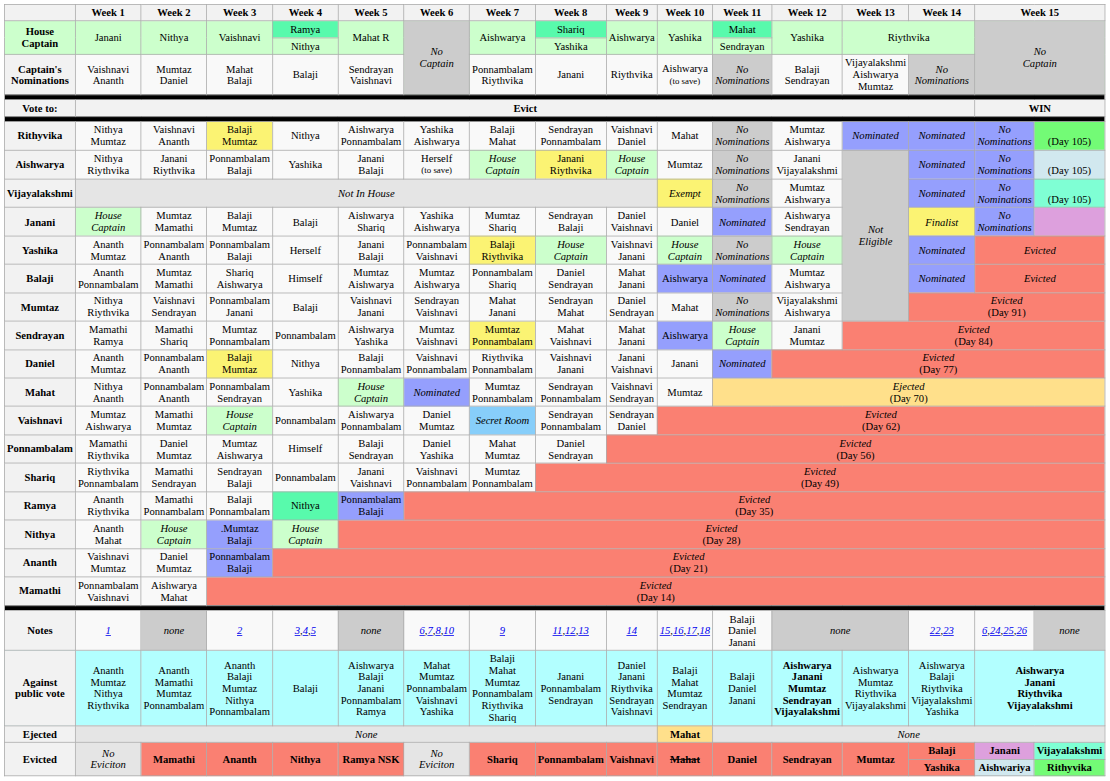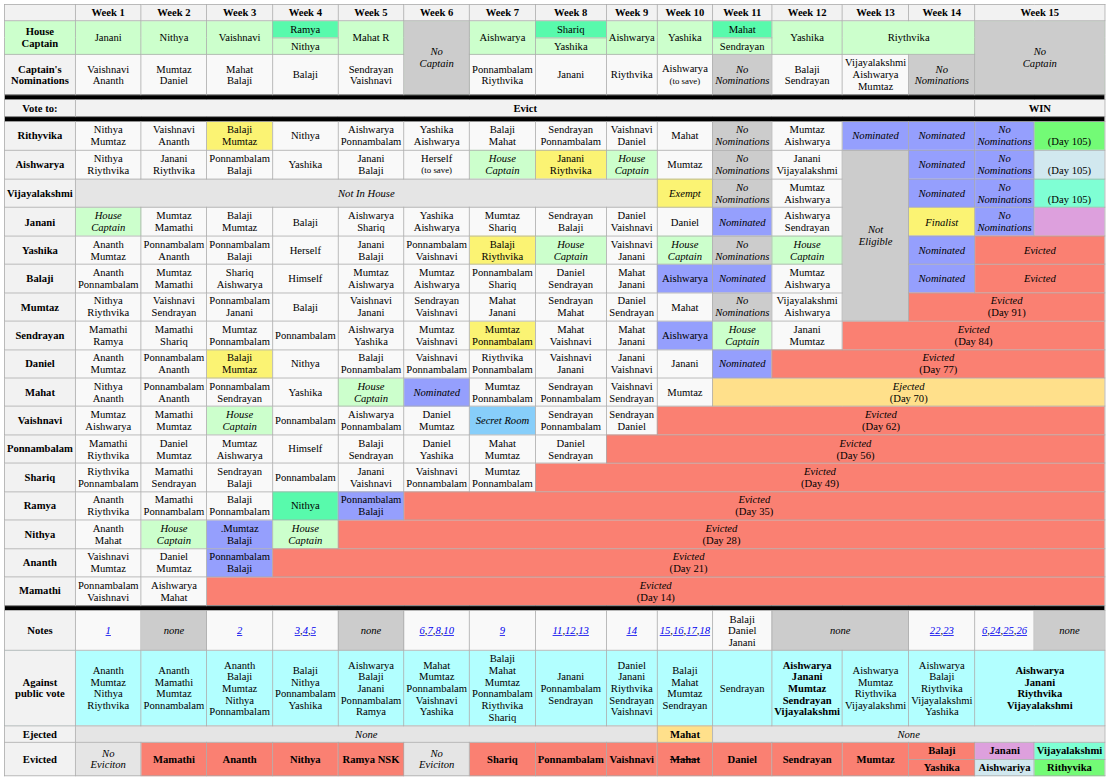 <table class="wikitable" style="text-align:center; width:100%; font-size:85%; line-height:15px;">
 <tr>
 <th style="width: 5%;"></th>
 <th style="width: 5%;">Week 1</th>
 <th style="width: 5%;">Week 2</th>
 <th style="width: 5%;">Week 3</th>
 <th style="width: 10%;">Week 4</th>
 <th style="width: 5%;">Week 5</th>
 <th style="width: 5%;">Week 6</th>
 <th style="width: 5%;">Week 7</th>
 <th style="width: 10%;">Week 8</th>
 <th style="width: 5%;">Week 9</th>
 <th style="width: 5%;">Week 10</th>
 <th style="width: 10%;">Week 11</th>
 <th style="width: 5%;">Week 12</th>
 <th style="width: 5%;">Week 13</th>
 <th style="width: 5%;">Week 14</th>
 <th colspan="3" style="width: 15%;">Week 15</th>
 </tr>
 <tr style="background:#cfc;">
 <th rowspan="2" style="background:#cfc;">House<br>Captain</th>
 <td rowspan="2">Janani</td>
 <td rowspan="2">Nithya</td>
 <td rowspan="2">Vaishnavi</td>
 <td style="background:#58FAAC;">Ramya</td>
 <td rowspan="2">Mahat R</td>
 <td rowspan="3" style="background:#ccc;"><em>No<br>Captain</em></td>
 <td rowspan="2">Aishwarya</td>
 <td style="background:#58FAAC;">Shariq</td>
 <td rowspan="2">Aishwarya</td>
 <td rowspan="2">Yashika</td>
 <td style="background:#58FAAC;">Mahat</td>
 <td rowspan="2">Yashika</td>
 <td colspan="2" rowspan="2">Riythvika</td>
 <td colspan="3" rowspan="3" style="background:#ccc;"><em>No<br>Captain</em></td>
 </tr>
 <tr style="background:#cfc;">
 <td>Nithya</td>
 <td>Yashika</td>
 <td>Sendrayan</td>
 </tr>
 <tr>
 <th>Captain's<br>Nominations</th>
 <td>Vaishnavi<br>Ananth</td>
 <td>Mumtaz<br>Daniel</td>
 <td>Mahat<br>Balaji</td>
 <td>Balaji</td>
 <td>Sendrayan<br>Vaishnavi</td>
 <td>Ponnambalam<br>Riythvika</td>
 <td>Janani</td>
 <td>Riythvika</td>
 <td>Aishwarya<br><small>(to save)</small></td>
 <td style="background:#ccc;"><em>No<br>Nominations</em></td>
 <td>Balaji<br>Sendrayan</td>
 <td>Vijayalakshmi<br>Aishwarya<br>Mumtaz</td>
 <td style="background:#ccc;"><em>No<br>Nominations</em></td>
 </tr>
 <tr>
 <th colspan="18" style="background:#000;"></th>
 </tr>
 <tr>
 <th>Vote to:</th>
 <th colspan="14">Evict</th>
 <th colspan="3">WIN</th>
 </tr>
 <tr>
 <th colspan="18" style="background:#000;"></th>
 </tr>
 <tr>
 <th>Rithyvika</th>
 <td>Nithya<br>Mumtaz</td>
 <td>Vaishnavi<br>Ananth</td>
 <td style="background:#FBF373">Balaji<br>Mumtaz</td>
 <td>Nithya</td>
 <td>Aishwarya<br>Ponnambalam</td>
 <td>Yashika<br>Aishwarya</td>
 <td>Balaji<br>Mahat</td>
 <td>Sendrayan<br>Ponnambalam</td>
 <td>Vaishnavi<br>Daniel</td>
 <td>Mahat</td>
 <td style="background:#ccc;"><em>No<br>Nominations</em></td>
 <td>Mumtaz<br>Aishwarya</td>
 <td style="background:#959ffd;"><em>Nominated</em></td>
 <td style="background:#959ffd;"><em>Nominated</em></td>
 <td style="background:#959FFD;"><em>No<br>Nominations</em></td>
 <td colspan="2" style="background:#73FB76;"><br>(Day 105)</td>
 </tr>
 <tr>
 <th>Aishwarya</th>
 <td>Nithya<br>Riythvika</td>
 <td>Janani<br>Riythvika</td>
 <td>Ponnambalam<br>Balaji</td>
 <td>Yashika</td>
 <td>Janani<br>Balaji</td>
 <td>Herself<br><small>(to save)</small></td>
 <td style="background:#cfc;"><em>House<br>Captain</em></td>
 <td style="background:#FBF373">Janani<br>Riythvika</td>
 <td style="background:#cfc;"><em>House<br>Captain</em></td>
 <td>Mumtaz</td>
 <td style="background:#ccc;"><em>No<br>Nominations</em></td>
 <td>Janani<br>Vijayalakshmi</td>
 <td rowspan="6" style="background:#ccc;"><em>Not<br>Eligible</em></td>
 <td style="background:#959ffd;"><em>Nominated</em></td>
 <td style="background:#959FFD;"><em>No<br>Nominations</em></td>
 <td colspan="2" style="background:#D1E8EF; text-align:center;"><br>(Day 105)</td>
 </tr>
 <tr>
 <th>Vijayalakshmi</th>
 <td colspan="9" style="background:#E5E5E5;"><em>Not In House</em></td>
 <td style="background:#FBF373;"><em>Exempt</em></td>
 <td style="background:#ccc;"><em>No<br>Nominations</em></td>
 <td>Mumtaz<br>Aishwarya</td>
 <td style="background:#959ffd;"><em>Nominated</em></td>
 <td style="background:#959FFD;"><em>No<br>Nominations</em></td>
 <td colspan="2" style="background:#7FFFD4;"><br>(Day 105)</td>
 </tr>
 <tr>
 <th>Janani</th>
 <td style="background:#cfc;"><em>House<br>Captain</em></td>
 <td>Mumtaz<br>Mamathi</td>
 <td>Balaji<br>Mumtaz</td>
 <td>Balaji</td>
 <td>Aishwarya<br>Shariq</td>
 <td>Yashika<br>Aishwarya</td>
 <td>Mumtaz<br>Shariq</td>
 <td>Sendrayan<br>Balaji</td>
 <td>Daniel<br>Vaishnavi</td>
 <td>Daniel</td>
 <td style="background:#959ffd;"><em>Nominated</em></td>
 <td>Aishwarya<br>Sendrayan</td>
 <td style="background:#FBF373"><em>Finalist</em></td>
 <td style="background:#959FFD;"><em>No<br>Nominations</em></td>
 <td colspan="2" style="background:#DDA0DD; text-align:center;"><br></td>
 </tr>
 <tr>
 <th>Yashika</th>
 <td>Ananth<br>Mumtaz</td>
 <td>Ponnambalam<br>Ananth</td>
 <td>Ponnambalam<br>Balaji</td>
 <td>Herself</td>
 <td>Janani<br>Balaji</td>
 <td>Ponnambalam<br>Vaishnavi</td>
 <td style="background:#FBF373">Balaji<br>Riythvika</td>
 <td style="background:#cfc;"><em>House<br>Captain</em></td>
 <td>Vaishnavi<br>Janani</td>
 <td style="background:#cfc;"><em>House<br>Captain</em></td>
 <td style="background:#ccc;"><em>No<br>Nominations</em></td>
 <td style="background:#cfc;"><em>House<br>Captain</em></td>
 <td style="background:#959FFD;"><em>Nominated</em></td>
 <td colspan="2" style="background:salmon"><em>Evicted</em><br></td>
 </tr>
 <tr>
 <th>Balaji</th>
 <td>Ananth<br>Ponnambalam</td>
 <td>Mumtaz<br>Mamathi</td>
 <td>Shariq<br>Aishwarya</td>
 <td>Himself</td>
 <td>Mumtaz<br>Aishwarya</td>
 <td>Mumtaz<br>Aishwarya</td>
 <td>Ponnambalam<br>Shariq</td>
 <td>Daniel<br>Sendrayan</td>
 <td>Mahat<br>Janani</td>
 <td style="background:#959ffd;">Aishwarya</td>
 <td style="background:#959ffd;"><em>Nominated</em></td>
 <td>Mumtaz<br>Aishwarya</td>
 <td style="background:#959ffd;"><em>Nominated</em></td>
 <td colspan="2" style="background:salmon"><em>Evicted</em><br></td>
 </tr>
 <tr>
 <th>Mumtaz</th>
 <td>Nithya<br>Riythvika</td>
 <td>Vaishnavi<br>Sendrayan</td>
 <td>Ponnambalam<br>Janani</td>
 <td>Balaji</td>
 <td>Vaishnavi<br>Janani</td>
 <td>Sendrayan<br>Vaishnavi</td>
 <td>Mahat<br>Janani</td>
 <td>Sendrayan<br>Mahat</td>
 <td>Daniel<br>Sendrayan</td>
 <td>Mahat</td>
 <td style="background:#ccc;"><em>No<br>Nominations</em></td>
 <td>Vijayalakshmi<br>Aishwarya</td>
 <td colspan="3" style="background:salmon"><em>Evicted</em><br>(Day 91)</td>
 </tr>
 <tr>
 <th>Sendrayan</th>
 <td>Mamathi<br>Ramya</td>
 <td>Mamathi<br>Shariq</td>
 <td>Mumtaz<br>Ponnambalam</td>
 <td>Ponnambalam</td>
 <td>Aishwarya<br>Yashika</td>
 <td>Mumtaz<br>Vaishnavi</td>
 <td style="background:#FBF373">Mumtaz<br>Ponnambalam</td>
 <td>Mahat<br>Vaishnavi</td>
 <td>Mahat<br>Janani</td>
 <td style="background:#959ffd;">Aishwarya</td>
 <td style="background:#cfc;"><em>House<br>Captain</em></td>
 <td>Janani<br>Mumtaz</td>
 <td colspan="5" style="background:salmon"><em>Evicted</em><br>(Day 84)</td>
 </tr>
 <tr>
 <th>Daniel</th>
 <td>Ananth<br>Mumtaz</td>
 <td>Ponnambalam<br>Ananth</td>
 <td style="background:#FBF373">Balaji<br>Mumtaz</td>
 <td>Nithya</td>
 <td>Balaji<br>Ponnambalam</td>
 <td>Vaishnavi<br>Ponnambalam</td>
 <td>Riythvika<br>Ponnambalam</td>
 <td>Vaishnavi<br>Janani</td>
 <td>Janani<br>Vaishnavi</td>
 <td>Janani</td>
 <td style="background:#959ffd;"><em>Nominated</em></td>
 <td colspan="6" style="background:salmon"><em>Evicted</em><br>(Day 77)</td>
 </tr>
 <tr>
 <th>Mahat</th>
 <td>Nithya<br>Ananth</td>
 <td>Ponnambalam<br>Ananth</td>
 <td>Ponnambalam<br>Sendrayan</td>
 <td>Yashika</td>
 <td style="background:#cfc;"><em>House<br>Captain</em></td>
 <td style="background:#959ffd;"><em>Nominated</em></td>
 <td>Mumtaz<br>Ponnambalam</td>
 <td>Sendrayan<br>Ponnambalam</td>
 <td>Vaishnavi<br>Sendrayan</td>
 <td>Mumtaz</td>
 <td colspan="7" style="background:#FFE08B"><em>Ejected</em><br>(Day 70)</td>
 </tr>
 <tr>
 <th>Vaishnavi</th>
 <td>Mumtaz<br>Aishwarya</td>
 <td>Mamathi<br>Mumtaz</td>
 <td style="background:#cfc;"><em>House<br>Captain</em></td>
 <td>Ponnambalam</td>
 <td>Aishwarya<br>Ponnambalam</td>
 <td>Daniel<br>Mumtaz</td>
 <td style="background:#87CEFA;"><em>Secret Room</em></td>
 <td>Sendrayan<br>Ponnambalam</td>
 <td>Sendrayan<br>Daniel</td>
 <td colspan="8" style="background:salmon"><em>Evicted</em><br>(Day 62)</td>
 </tr>
 <tr>
 <th>Ponnambalam</th>
 <td>Mamathi<br>Riythvika</td>
 <td>Daniel<br>Mumtaz</td>
 <td>Mumtaz<br>Aishwarya</td>
 <td>Himself</td>
 <td>Balaji<br>Sendrayan</td>
 <td>Daniel<br>Yashika</td>
 <td>Mahat<br>Mumtaz</td>
 <td>Daniel<br>Sendrayan</td>
 <td colspan="9" style="background:salmon"><em>Evicted</em><br>(Day 56)</td>
 </tr>
 <tr>
 <th>Shariq</th>
 <td>Riythvika<br>Ponnambalam</td>
 <td>Mamathi<br>Sendrayan</td>
 <td>Sendrayan<br>Balaji</td>
 <td>Ponnambalam</td>
 <td>Janani<br>Vaishnavi</td>
 <td>Vaishnavi<br>Ponnambalam</td>
 <td>Mumtaz<br>Ponnambalam</td>
 <td colspan="10" style="background:salmon"><em>Evicted</em><br>(Day 49)</td>
 </tr>
 <tr>
 <th>Ramya</th>
 <td>Ananth<br>Riythvika</td>
 <td>Mamathi<br>Ponnambalam</td>
 <td>Balaji<br>Ponnambalam</td>
 <td style="background:#58FAAC;">Nithya</td>
 <td style="background:#959ffd;">Ponnambalam<br>Balaji</td>
 <td colspan="12" style="background:salmon"><em>Evicted</em><br>(Day 35)</td>
 </tr>
 <tr>
 <th>Nithya</th>
 <td>Ananth<br>Mahat</td>
 <td style="background:#cfc;"><em>House<br>Captain</em></td>
 <td style="background:#959ffd;">.Mumtaz<br>Balaji</td>
 <td style="background:#cfc;"><em>House<br>Captain</em></td>
 <td colspan="13" style="background:salmon"><em>Evicted</em><br>(Day 28)</td>
 </tr>
 <tr>
 <th>Ananth</th>
 <td>Vaishnavi<br>Mumtaz</td>
 <td>Daniel<br>Mumtaz</td>
 <td style="background:#959ffd;">Ponnambalam<br>Balaji</td>
 <td colspan="14" style="background:salmon"><em>Evicted</em><br>(Day 21)</td>
 </tr>
 <tr>
 <th>Mamathi</th>
 <td>Ponnambalam<br>Vaishnavi</td>
 <td>Aishwarya<br>Mahat</td>
 <td colspan="15" style="background:salmon"><em>Evicted</em><br>(Day 14)</td>
 </tr>
 <tr>
 <th colspan="18" style="background:#000;"></th>
 </tr>
 <tr>
 <th>Notes</th>
 <td><em><a href='#'>1</a></em></td>
 <td bgcolor=#ccc><em>none</em></td>
 <td><em><a href='#'>2</a></em></td>
 <td><em><a href='#'>3</a></em>,<em><a href='#'>4</a></em>,<em><a href='#'>5</a></em></td>
 <td bgcolor=#ccc><em>none</em></td>
 <td><em><a href='#'>6</a></em>,<em><a href='#'>7</a></em>,<em><a href='#'>8</a></em>,<em><a href='#'>10</a></em></td>
 <td><em><a href='#'>9</a></em></td>
 <td><em><a href='#'>11</a></em>,<em><a href='#'>12</a></em>,<em><a href='#'>13</a></em></td>
 <td><em><a href='#'>14</a></em></td>
 <td><em><a href='#'>15</a></em>,<em><a href='#'>16</a></em>,<em><a href='#'>17</a></em>,<em><a href='#'>18</a></em></td>
 <td>Balaji<br>Daniel<br>Janani</td>
 <td colspan=2 bgcolor=#ccc><em>none</em></td>
 <td><em><a href='#'>22</a></em>,<em><a href='#'>23</a></em></td>
 <td><em><a href='#'>6</a></em>,<em><a href='#'>24</a></em>,<em><a href='#'>25</a></em>,<em><a href='#'>26</a></em></td>
 <td colspan=2 bgcolor=#ccc><em>none</em></td>
 </tr>
 <tr style="background:#B2FFFF">
 <th>Against<br>public vote</th>
 <td>Ananth<br>Mumtaz<br>Nithya<br>Riythvika</td>
 <td>Ananth<br>Mamathi<br>Mumtaz<br>Ponnambalam</td>
 <td>Ananth<br>Balaji<br>Mumtaz<br>Nithya<br>Ponnambalam</td>
-<td>Balaji</td>
+<td>Balaji<br>Nithya<br>Ponnambalam<br>Yashika</td>
 <td>Aishwarya<br>Balaji<br>Janani<br>Ponnambalam<br>Ramya</td>
 <td>Mahat<br>Mumtaz<br>Ponnambalam<br>Vaishnavi<br>Yashika</td>
 <td>Balaji<br>Mahat<br>Mumtaz<br>Ponnambalam<br>Riythvika<br>Shariq</td>
 <td>Janani<br>Ponnambalam<br>Sendrayan</td>
 <td>Daniel<br>Janani<br>Riythvika<br>Sendrayan<br>Vaishnavi</td>
 <td>Balaji<br>Mahat<br>Mumtaz<br>Sendrayan</td>
-<td>Balaji<br>Daniel<br>Janani</td>
+<td>Sendrayan</td>
 <td><strong>Aishwarya<br>Janani<br>Mumtaz<br>Sendrayan<br>Vijayalakshmi</strong></td>
 <td>Aishwarya<br>Mumtaz<br>Riythvika<br>Vijayalakshmi</td>
 <td>Aishwarya<br>Balaji<br>Riythvika<br>Vijayalakshmi<br>Yashika</td>
 <td colspan="2"><strong>Aishwarya<br>Janani<br>Riythvika<br>Vijayalakshmi</strong></td>
 </tr>
 <tr>
 <th><strong>Ejected</strong></th>
 <td colspan="9" style="background:#E5E5E5;"><em>None</em></td>
 <td style="background:#FFE08B"><strong>Mahat</strong></td>
 <td colspan="7" style="background:#E5E5E5;"><em>None</em></td>
 </tr>
 <tr>
 <th rowspan="2">Evicted</th>
 <td rowspan="2" style="background:#E5E5E5;"><em>No<br>Eviciton</em></td>
 <td rowspan="2" style="background:salmon;"><strong>Mamathi</strong></td>
 <td rowspan="2" style="background:salmon;"><strong>Ananth</strong></td>
 <td rowspan="2" style="background:salmon;"><strong>Nithya</strong></td>
 <td rowspan="2" style="background:salmon;"><strong>Ramya NSK</strong></td>
 <td rowspan="2" style="background:#E5E5E5;"><em>No<br>Eviciton</em></td>
 <td rowspan="2" style="background:salmon;"><strong>Shariq</strong></td>
 <td rowspan="2" style="background:salmon;"><strong>Ponnambalam</strong></td>
 <td rowspan="2" style="background:salmon;"><strong>Vaishnavi</strong></td>
 <td rowspan="2" style="background:salmon;"><strong><s>Mahat</s></strong></td>
 <td rowspan="2" style="background:salmon;"><strong>Daniel</strong></td>
 <td rowspan="2" style="background:salmon;"><strong>Sendrayan</strong></td>
 <td rowspan="2" style="background:salmon;"><strong>Mumtaz</strong></td>
 <td style="background:salmon;"><strong>Balaji</strong></td>
 <td style="background:#DDA0DD;"><strong>Janani</strong></td>
 <td style="background:#7FFFD4;"><strong>Vijayalakshmi</strong></td>
 </tr>
 <tr>
 <td style="background:salmon;"><strong>Yashika</strong></td>
 <td style="background:#D1E8EF;"><strong>Aishwariya</strong></td>
 <td style="background:#73FB76;"><strong>Rithyvika</strong></td>
 </tr>
 </table>
